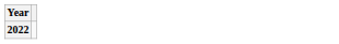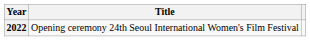 <table class="wikitable plainrowheaders">
 <tr>
 <th scope="col">Year</th>
+<th scope="col">Title</th>
 <th scope="col" class="unsortable"></th>
 </tr>
 <tr>
 <th scope="row">2022</th>
+<td>Opening ceremony 24th Seoul International Women's Film Festival</td>
 <td style="text-align:center"></td>
 </tr>
 </table>
